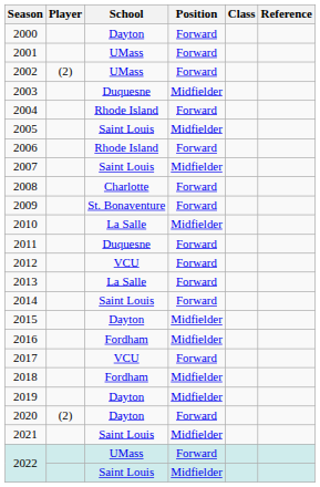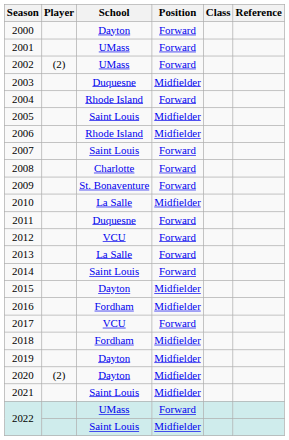 <table class="wikitable sortable">
 <tr>
 <th>Season</th>
 <th>Player</th>
 <th>School</th>
 <th>Position</th>
 <th>Class</th>
 <th class="unsortable">Reference</th>
 </tr>
 <tr>
 <td align="center">2000</td>
 <td align="center"></td>
 <td align="center"><a href='#'>Dayton</a></td>
 <td align="center"><a href='#'>Forward</a></td>
 <td align="center"></td>
 <td align="center"></td>
 </tr>
 <tr>
 <td align="center">2001</td>
 <td align="center"></td>
 <td align="center"><a href='#'>UMass</a></td>
 <td align="center"><a href='#'>Forward</a></td>
 <td align="center"></td>
 <td align="center"></td>
 </tr>
 <tr>
 <td align="center">2002</td>
 <td align="center"> (2)</td>
 <td align="center"><a href='#'>UMass</a></td>
 <td align="center"><a href='#'>Forward</a></td>
 <td align="center"></td>
 <td align="center"></td>
 </tr>
 <tr>
 <td align="center">2003</td>
 <td align="center"></td>
 <td align="center"><a href='#'>Duquesne</a></td>
 <td align="center"><a href='#'>Midfielder</a></td>
 <td align="center"></td>
 <td align="center"></td>
 </tr>
 <tr>
 <td align="center">2004</td>
 <td align="center"></td>
 <td align="center"><a href='#'>Rhode Island</a></td>
 <td align="center"><a href='#'>Forward</a></td>
 <td align="center"></td>
 <td align="center"></td>
 </tr>
 <tr>
 <td align="center">2005</td>
 <td align="center"></td>
 <td align="center"><a href='#'>Saint Louis</a></td>
 <td align="center"><a href='#'>Midfielder</a></td>
 <td align="center"></td>
 <td align="center"></td>
 </tr>
 <tr>
 <td align="center">2006</td>
 <td align="center"></td>
 <td align="center"><a href='#'>Rhode Island</a></td>
-<td align="center"><a href='#'>Forward</a></td>
+<td align="center"><a href='#'>Midfielder</a></td>
 <td align="center"></td>
 <td align="center"></td>
 </tr>
 <tr>
 <td align="center">2007</td>
 <td align="center"></td>
 <td align="center"><a href='#'>Saint Louis</a></td>
-<td align="center"><a href='#'>Midfielder</a></td>
+<td align="center"><a href='#'>Forward</a></td>
 <td align="center"></td>
 <td align="center"></td>
 </tr>
 <tr>
 <td align="center">2008</td>
 <td align="center"></td>
 <td align="center"><a href='#'>Charlotte</a></td>
 <td align="center"><a href='#'>Forward</a></td>
 <td align="center"></td>
 <td align="center"></td>
 </tr>
 <tr>
 <td align="center">2009</td>
 <td align="center"></td>
 <td align="center"><a href='#'>St. Bonaventure</a></td>
 <td align="center"><a href='#'>Forward</a></td>
 <td align="center"></td>
 <td align="center"></td>
 </tr>
 <tr>
 <td align="center">2010</td>
 <td align="center"></td>
 <td align="center"><a href='#'>La Salle</a></td>
 <td align="center"><a href='#'>Midfielder</a></td>
 <td align="center"></td>
 <td align="center"></td>
 </tr>
 <tr>
 <td align="center">2011</td>
 <td align="center"></td>
 <td align="center"><a href='#'>Duquesne</a></td>
 <td align="center"><a href='#'>Forward</a></td>
 <td align="center"></td>
 <td align="center"></td>
 </tr>
 <tr>
 <td align="center">2012</td>
 <td align="center"></td>
 <td align="center"><a href='#'>VCU</a></td>
 <td align="center"><a href='#'>Forward</a></td>
 <td align="center"></td>
 <td align="center"></td>
 </tr>
 <tr>
 <td align="center">2013</td>
 <td align="center"></td>
 <td align="center"><a href='#'>La Salle</a></td>
 <td align="center"><a href='#'>Forward</a></td>
 <td align="center"></td>
 <td align="center"></td>
 </tr>
 <tr>
 <td align="center">2014</td>
 <td align="center"></td>
 <td align="center"><a href='#'>Saint Louis</a></td>
 <td align="center"><a href='#'>Forward</a></td>
 <td align="center"></td>
 <td align="center"></td>
 </tr>
 <tr>
 <td align="center">2015</td>
 <td align="center"></td>
 <td align="center"><a href='#'>Dayton</a></td>
 <td align="center"><a href='#'>Midfielder</a></td>
 <td align="center"></td>
 <td align="center"></td>
 </tr>
 <tr>
 <td align="center">2016</td>
 <td align="center"></td>
 <td align="center"><a href='#'>Fordham</a></td>
 <td align="center"><a href='#'>Midfielder</a></td>
 <td align="center"></td>
 <td align="center"></td>
 </tr>
 <tr>
 <td align="center">2017</td>
 <td align="center"></td>
 <td align="center"><a href='#'>VCU</a></td>
 <td align="center"><a href='#'>Forward</a></td>
 <td align="center"></td>
 <td align="center"></td>
 </tr>
 <tr>
 <td align="center">2018</td>
 <td align="center"></td>
 <td align="center"><a href='#'>Fordham</a></td>
 <td align="center"><a href='#'>Midfielder</a></td>
 <td align="center"></td>
 <td align="center"></td>
 </tr>
 <tr>
 <td align="center">2019</td>
 <td align="center"></td>
 <td align="center"><a href='#'>Dayton</a></td>
 <td align="center"><a href='#'>Midfielder</a></td>
 <td align="center"></td>
 <td align="center"></td>
 </tr>
 <tr>
 <td align="center">2020</td>
 <td align="center"> (2)</td>
 <td align="center"><a href='#'>Dayton</a></td>
-<td align="center"><a href='#'>Forward</a></td>
+<td align="center"><a href='#'>Midfielder</a></td>
 <td align="center"></td>
 <td align="center"></td>
 </tr>
 <tr>
 <td align="center">2021</td>
 <td align="center"></td>
 <td align="center"><a href='#'>Saint Louis</a></td>
 <td align="center"><a href='#'>Midfielder</a></td>
 <td align="center"></td>
 <td align="center"></td>
 </tr>
 <tr style="background-color:#CFECEC;">
 <td align="center" rowspan="2">2022</td>
 <td align="center"></td>
 <td align="center"><a href='#'>UMass</a></td>
 <td align="center"><a href='#'>Forward</a></td>
 <td align="center"></td>
 <td align="center"></td>
 </tr>
 <tr style="background-color:#CFECEC;">
 <td align="center"></td>
 <td align="center"><a href='#'>Saint Louis</a></td>
 <td align="center"><a href='#'>Midfielder</a></td>
 <td align="center"></td>
 <td align="center"></td>
 </tr>
 </table>
